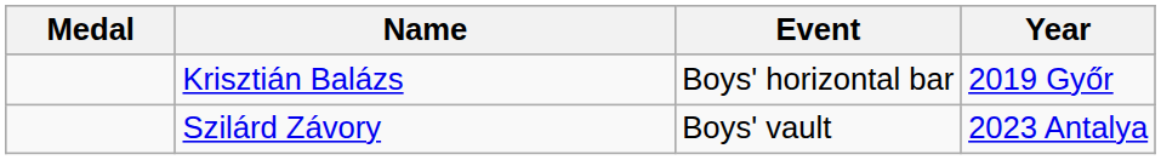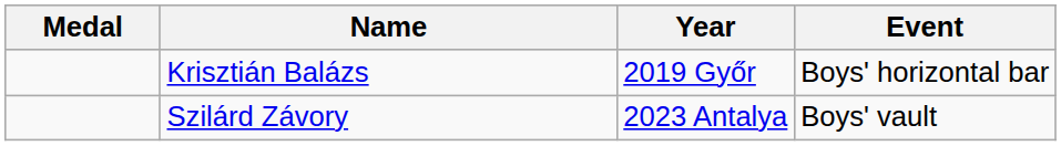 <table class="wikitable sortable">
 <tr>
 <th style="width:5em;">Medal</th>
 <th width=250>Name</th>
+<th>Year</th>
 <th>Event</th>
-<th>Year</th>
 </tr>
 <tr>
 <td></td>
 <td><a href='#'>Krisztián Balázs</a></td>
+<td> <a href='#'>2019 Győr</a></td>
 <td>Boys' horizontal bar</td>
-<td> <a href='#'>2019 Győr</a></td>
 </tr>
 <tr>
 <td></td>
 <td><a href='#'>Szilárd Závory</a></td>
+<td> <a href='#'>2023 Antalya</a></td>
 <td>Boys' vault</td>
-<td> <a href='#'>2023 Antalya</a></td>
 </tr>
 </table>
